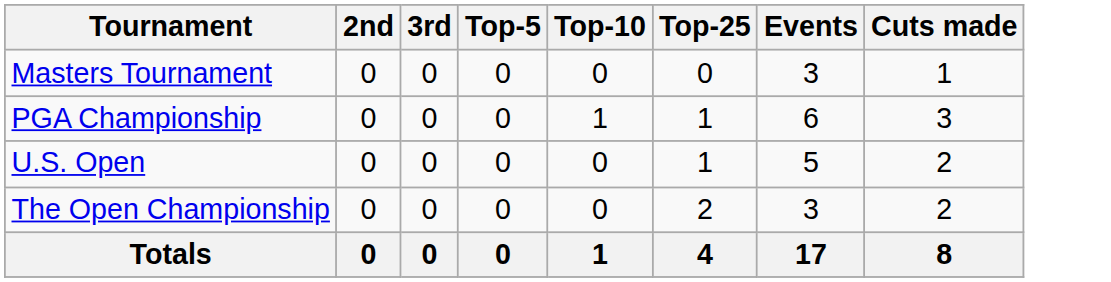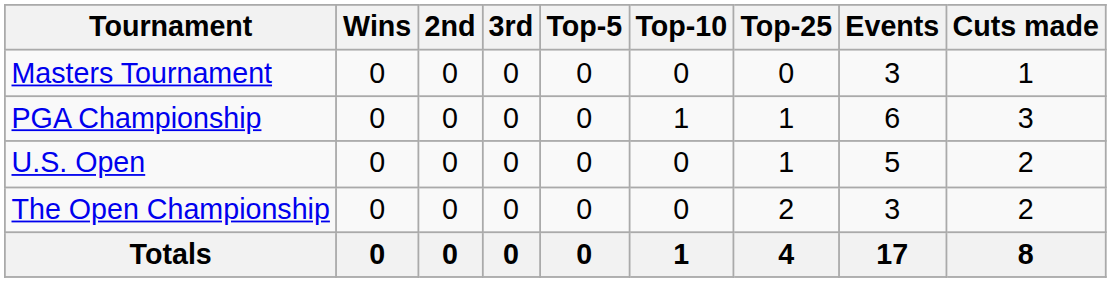 <table class=wikitable style=text-align:center>
 <tr>
 <th>Tournament</th>
+<th>Wins</th>
 <th>2nd</th>
 <th>3rd</th>
 <th>Top-5</th>
 <th>Top-10</th>
 <th>Top-25</th>
 <th>Events</th>
 <th>Cuts made</th>
 </tr>
 <tr>
 <td align=left><a href='#'>Masters Tournament</a></td>
 <td>0</td>
 <td>0</td>
 <td>0</td>
 <td>0</td>
 <td>0</td>
+<td>0</td>
 <td>3</td>
 <td>1</td>
 </tr>
 <tr>
 <td align=left><a href='#'>PGA Championship</a></td>
+<td>0</td>
 <td>0</td>
 <td>0</td>
 <td>0</td>
 <td>1</td>
 <td>1</td>
 <td>6</td>
 <td>3</td>
 </tr>
 <tr>
 <td align=left><a href='#'>U.S. Open</a></td>
 <td>0</td>
 <td>0</td>
 <td>0</td>
 <td>0</td>
+<td>0</td>
 <td>1</td>
 <td>5</td>
 <td>2</td>
 </tr>
 <tr>
 <td align=left><a href='#'>The Open Championship</a></td>
+<td>0</td>
 <td>0</td>
 <td>0</td>
 <td>0</td>
 <td>0</td>
 <td>2</td>
 <td>3</td>
 <td>2</td>
 </tr>
 <tr>
 <th>Totals</th>
 <th>0</th>
 <th>0</th>
 <th>0</th>
+<th>0</th>
 <th>1</th>
 <th>4</th>
 <th>17</th>
 <th>8</th>
 </tr>
 </table>
